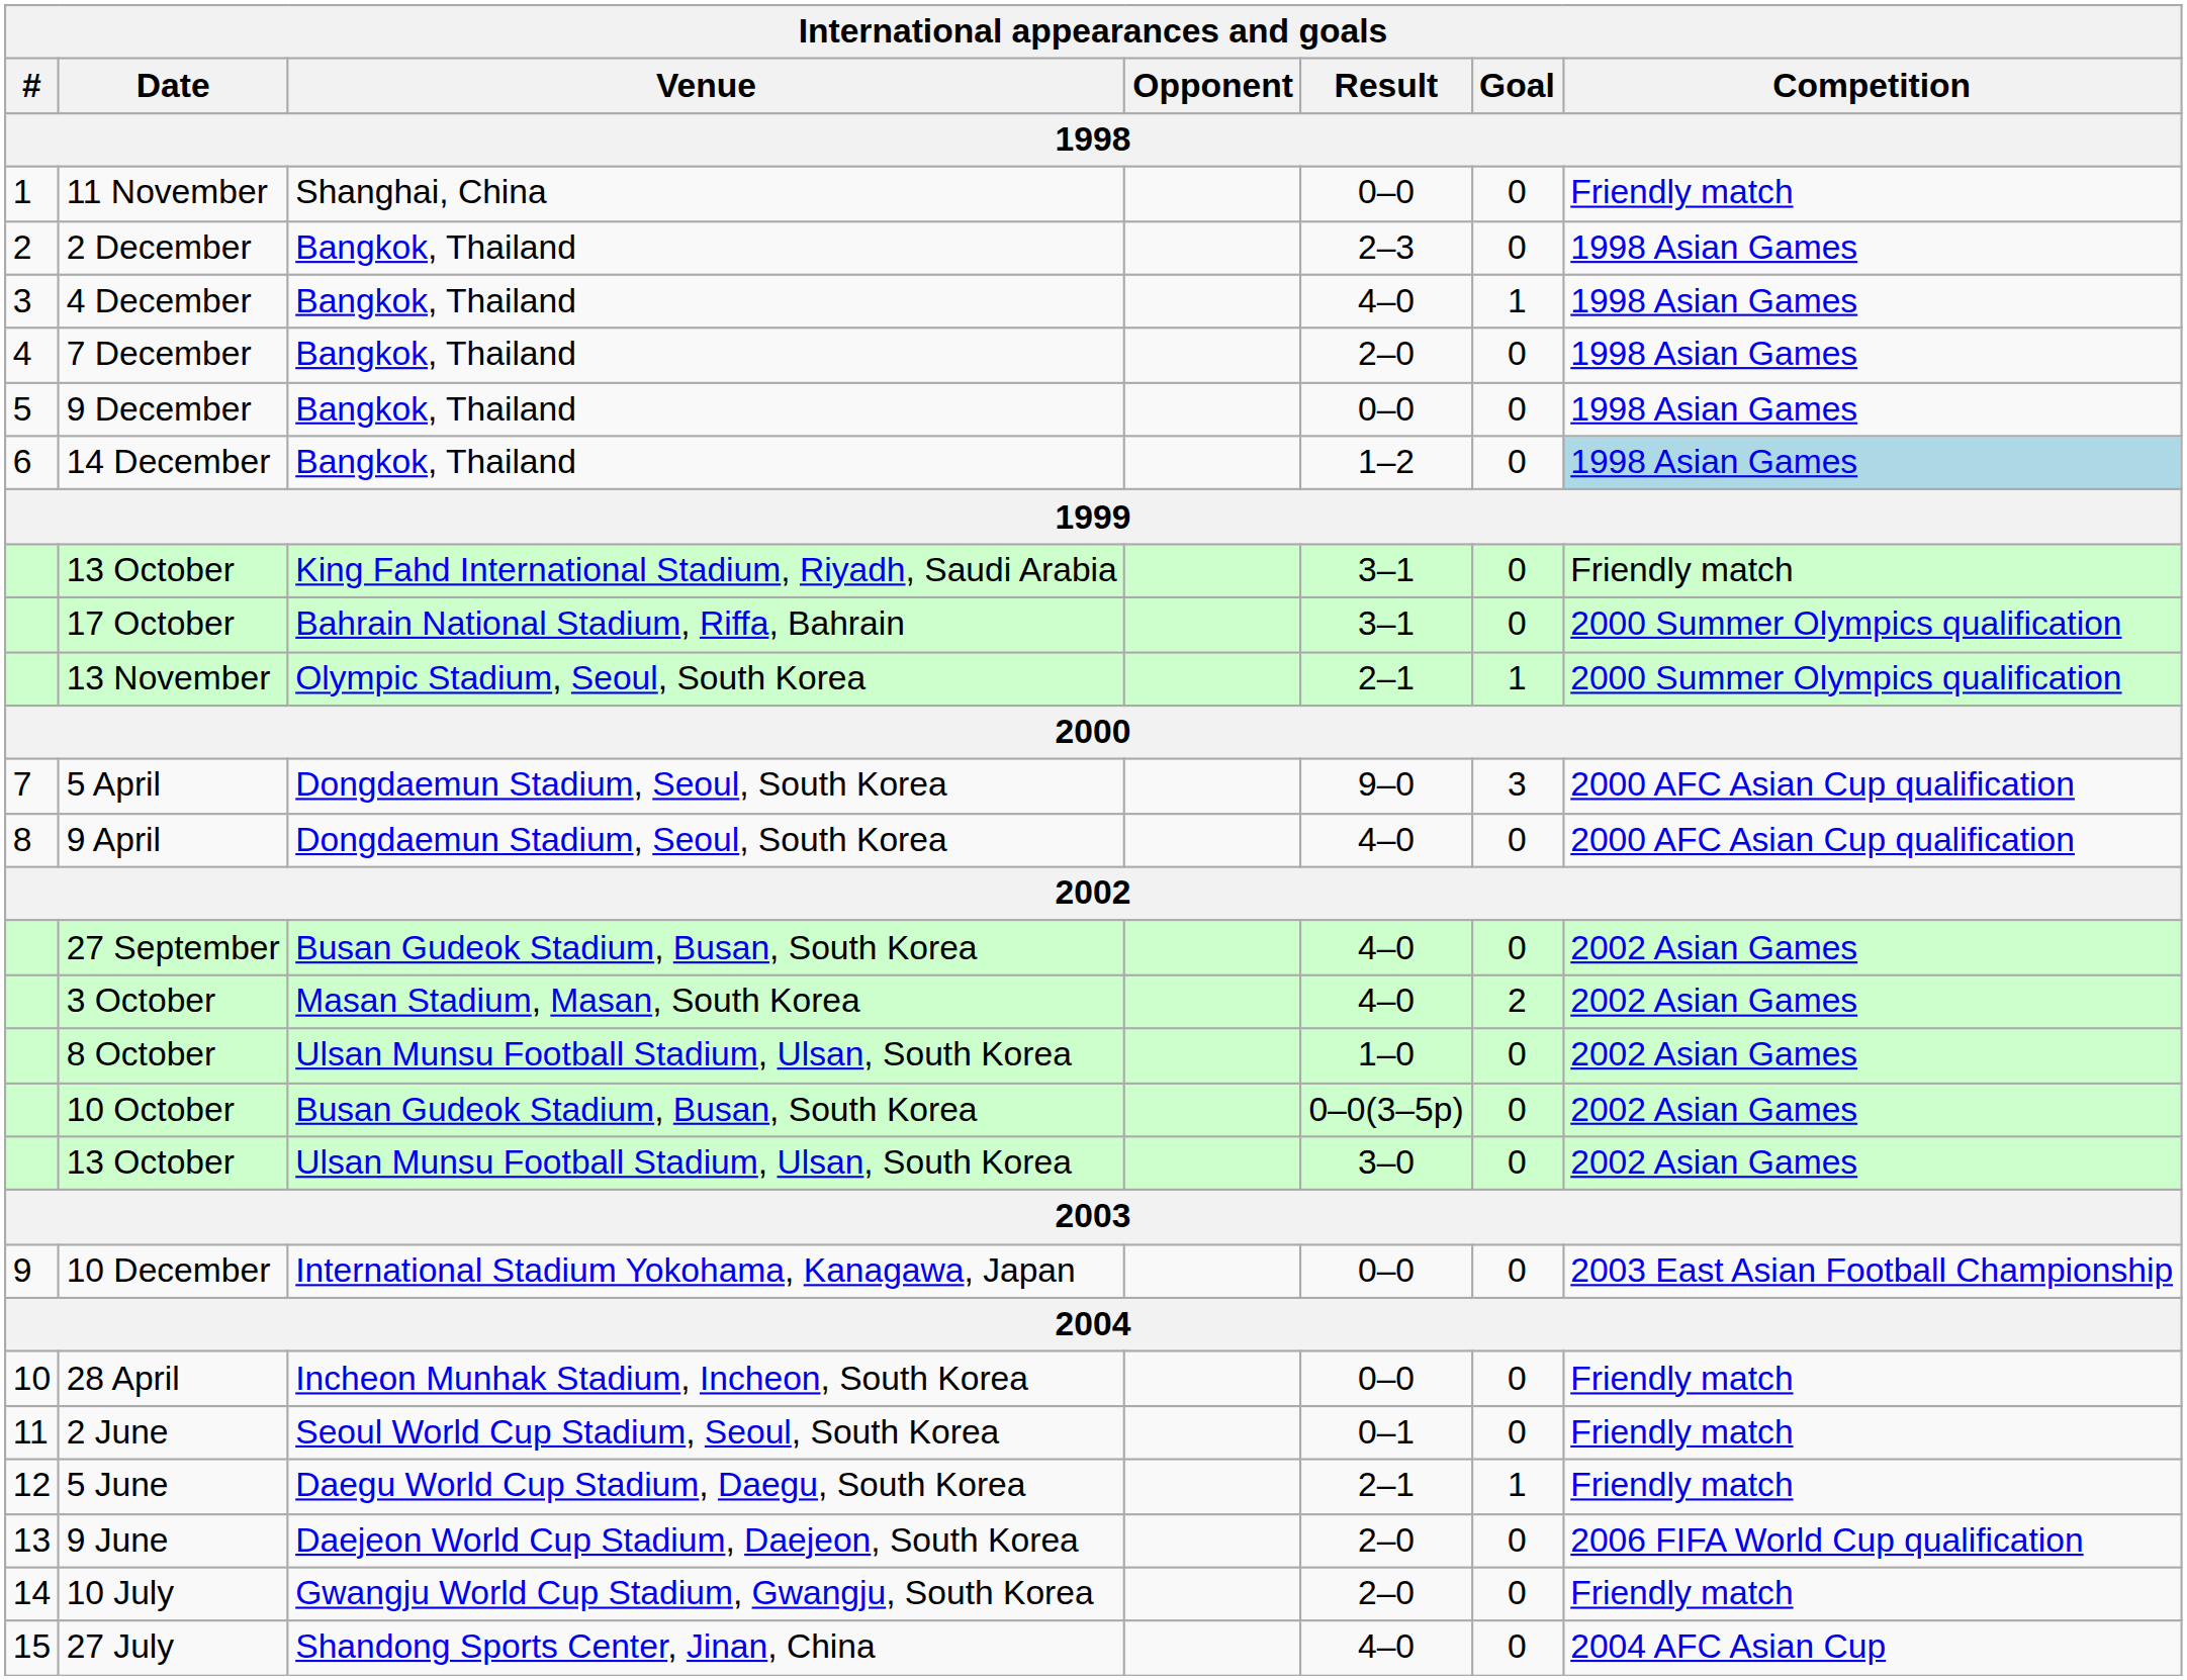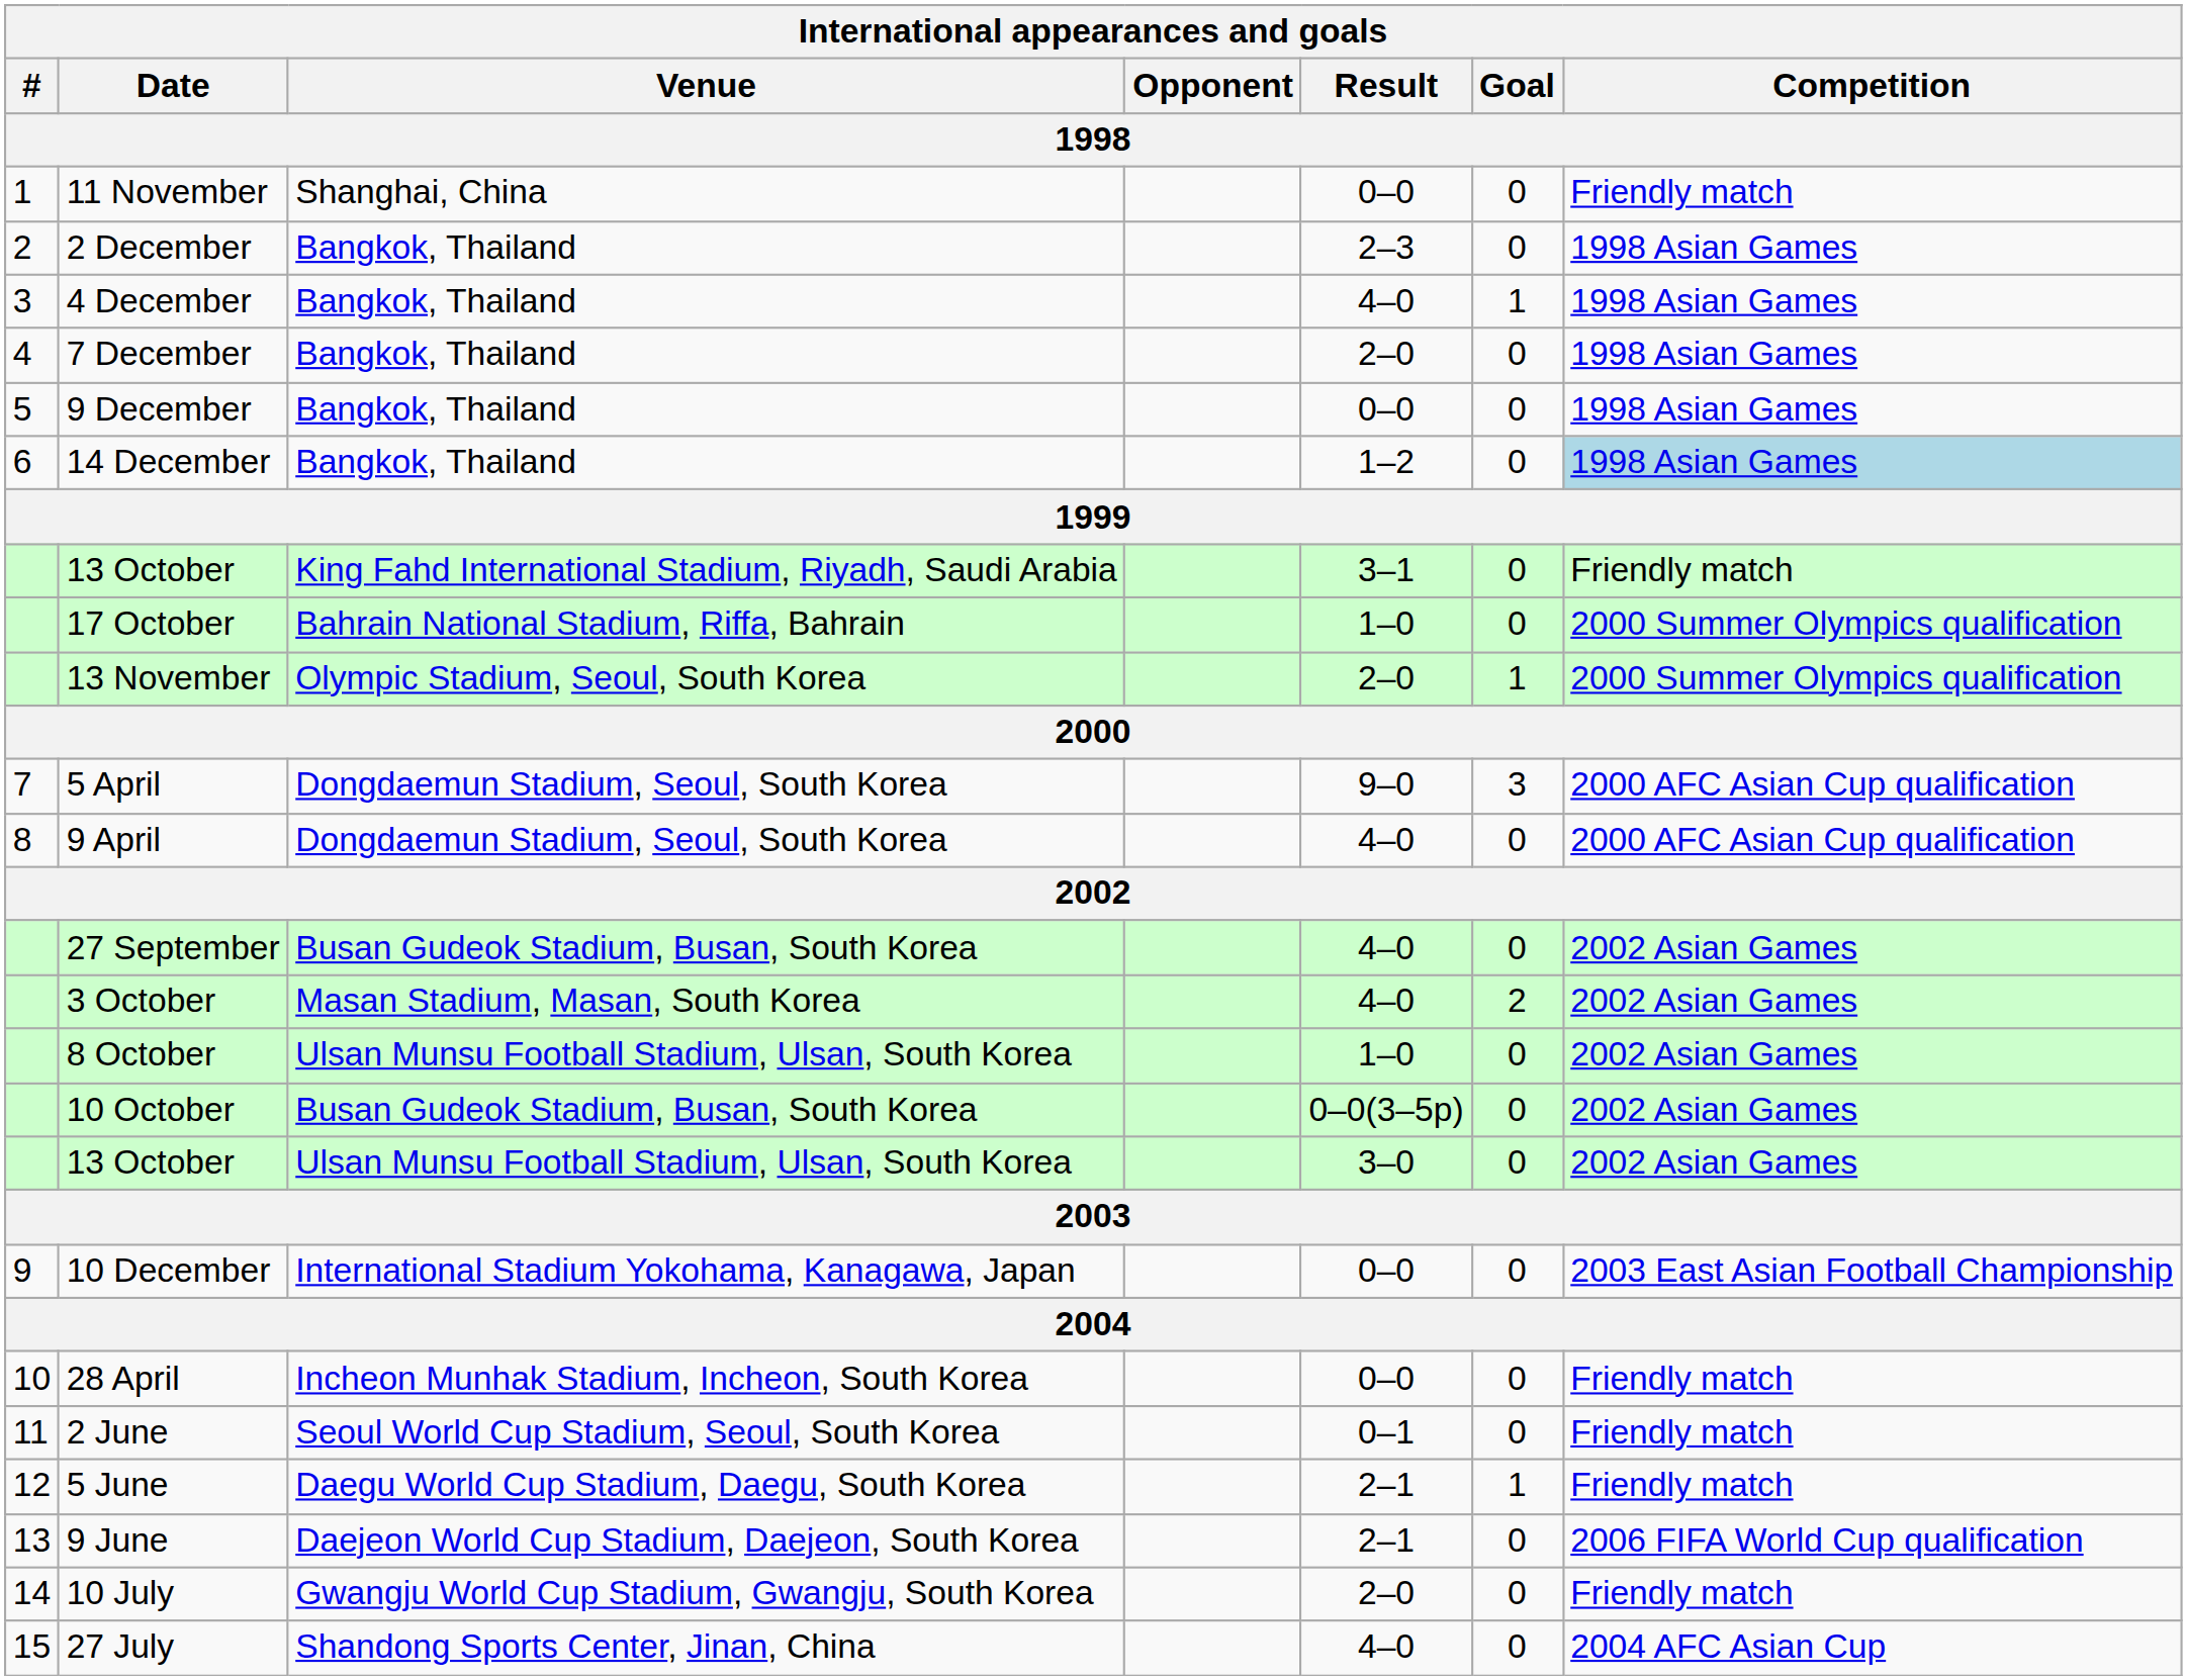 <table class="wikitable collapsible collapsed">
 <tr>
 <th colspan=7>International appearances and goals</th>
 </tr>
 <tr>
 <th>#</th>
 <th>Date</th>
 <th>Venue</th>
 <th>Opponent</th>
 <th>Result</th>
 <th>Goal</th>
 <th>Competition</th>
 </tr>
 <tr>
 <th colspan=7>1998</th>
 </tr>
 <tr>
 <td>1</td>
 <td>11 November</td>
 <td>Shanghai, China</td>
 <td></td>
 <td align=center>0–0</td>
 <td align=center>0</td>
 <td><a href='#'>Friendly match</a></td>
 </tr>
 <tr>
 <td>2</td>
 <td>2 December</td>
 <td><a href='#'>Bangkok</a>, Thailand</td>
 <td></td>
 <td align=center>2–3</td>
 <td align=center>0</td>
 <td><a href='#'>1998 Asian Games</a></td>
 </tr>
 <tr>
 <td>3</td>
 <td>4 December</td>
 <td><a href='#'>Bangkok</a>, Thailand</td>
 <td></td>
 <td align=center>4–0</td>
 <td align=center>1</td>
 <td><a href='#'>1998 Asian Games</a></td>
 </tr>
 <tr>
 <td>4</td>
 <td>7 December</td>
 <td><a href='#'>Bangkok</a>, Thailand</td>
 <td></td>
 <td align=center>2–0</td>
 <td align=center>0</td>
 <td><a href='#'>1998 Asian Games</a></td>
 </tr>
 <tr>
 <td>5</td>
 <td>9 December</td>
 <td><a href='#'>Bangkok</a>, Thailand</td>
 <td></td>
 <td align=center>0–0</td>
 <td align=center>0</td>
 <td><a href='#'>1998 Asian Games</a></td>
 </tr>
 <tr>
 <td>6</td>
 <td>14 December</td>
 <td><a href='#'>Bangkok</a>, Thailand</td>
 <td></td>
 <td align=center>1–2</td>
 <td align=center>0</td>
 <td style="background: lightblue;"><a href='#'>1998 Asian Games</a></td>
 </tr>
 <tr>
 <th colspan=7>1999</th>
 </tr>
 <tr bgcolor=#ccffcc>
 <td></td>
 <td>13 October</td>
 <td><a href='#'>King Fahd International Stadium</a>, <a href='#'>Riyadh</a>, Saudi Arabia</td>
 <td></td>
 <td align=center>3–1</td>
 <td align=center>0</td>
 <td>Friendly match</td>
 </tr>
 <tr bgcolor=#ccffcc>
 <td></td>
 <td>17 October</td>
 <td><a href='#'>Bahrain National Stadium</a>, <a href='#'>Riffa</a>, Bahrain</td>
 <td></td>
-<td align=center>3–1</td>
+<td align=center>1–0</td>
 <td align=center>0</td>
 <td><a href='#'>2000 Summer Olympics qualification</a></td>
 </tr>
 <tr bgcolor=#ccffcc>
 <td></td>
 <td>13 November</td>
 <td><a href='#'>Olympic Stadium</a>, <a href='#'>Seoul</a>, South Korea</td>
 <td></td>
-<td align=center>2–1</td>
+<td align=center>2–0</td>
 <td align=center>1</td>
 <td><a href='#'>2000 Summer Olympics qualification</a></td>
 </tr>
 <tr>
 <th colspan=7>2000</th>
 </tr>
 <tr>
 <td>7</td>
 <td>5 April</td>
 <td><a href='#'>Dongdaemun Stadium</a>, <a href='#'>Seoul</a>, South Korea</td>
 <td></td>
 <td align=center>9–0</td>
 <td align=center>3</td>
 <td><a href='#'>2000 AFC Asian Cup qualification</a></td>
 </tr>
 <tr>
 <td>8</td>
 <td>9 April</td>
 <td><a href='#'>Dongdaemun Stadium</a>, <a href='#'>Seoul</a>, South Korea</td>
 <td></td>
 <td align=center>4–0</td>
 <td align=center>0</td>
 <td><a href='#'>2000 AFC Asian Cup qualification</a></td>
 </tr>
 <tr>
 <th colspan=7>2002</th>
 </tr>
 <tr bgcolor=#ccffcc>
 <td></td>
 <td>27 September</td>
 <td><a href='#'>Busan Gudeok Stadium</a>, <a href='#'>Busan</a>, South Korea</td>
 <td></td>
 <td align=center>4–0</td>
 <td align=center>0</td>
 <td><a href='#'>2002 Asian Games</a></td>
 </tr>
 <tr bgcolor=#ccffcc>
 <td></td>
 <td>3 October</td>
 <td><a href='#'>Masan Stadium</a>, <a href='#'>Masan</a>, South Korea</td>
 <td></td>
 <td align=center>4–0</td>
 <td align=center>2</td>
 <td><a href='#'>2002 Asian Games</a></td>
 </tr>
 <tr bgcolor=#ccffcc>
 <td></td>
 <td>8 October</td>
 <td><a href='#'>Ulsan Munsu Football Stadium</a>, <a href='#'>Ulsan</a>, South Korea</td>
 <td></td>
 <td align=center>1–0</td>
 <td align=center>0</td>
 <td><a href='#'>2002 Asian Games</a></td>
 </tr>
 <tr bgcolor=#ccffcc>
 <td></td>
 <td>10 October</td>
 <td><a href='#'>Busan Gudeok Stadium</a>, <a href='#'>Busan</a>, South Korea</td>
 <td></td>
 <td align=center>0–0(3–5p)</td>
 <td align=center>0</td>
 <td><a href='#'>2002 Asian Games</a></td>
 </tr>
 <tr bgcolor=#ccffcc>
 <td></td>
 <td>13 October</td>
 <td><a href='#'>Ulsan Munsu Football Stadium</a>, <a href='#'>Ulsan</a>, South Korea</td>
 <td></td>
 <td align=center>3–0</td>
 <td align=center>0</td>
 <td><a href='#'>2002 Asian Games</a></td>
 </tr>
 <tr>
 <th colspan=7>2003</th>
 </tr>
 <tr>
 <td>9</td>
 <td>10 December</td>
 <td><a href='#'>International Stadium Yokohama</a>, <a href='#'>Kanagawa</a>, Japan</td>
 <td></td>
 <td align=center>0–0</td>
 <td align=center>0</td>
 <td><a href='#'>2003 East Asian Football Championship</a></td>
 </tr>
 <tr>
 <th colspan=7>2004</th>
 </tr>
 <tr>
 <td>10</td>
 <td>28 April</td>
 <td><a href='#'>Incheon Munhak Stadium</a>, <a href='#'>Incheon</a>, South Korea</td>
 <td></td>
 <td align=center>0–0</td>
 <td align=center>0</td>
 <td><a href='#'>Friendly match</a></td>
 </tr>
 <tr>
 <td>11</td>
 <td>2 June</td>
 <td><a href='#'>Seoul World Cup Stadium</a>, <a href='#'>Seoul</a>, South Korea</td>
 <td></td>
 <td align=center>0–1</td>
 <td align=center>0</td>
 <td><a href='#'>Friendly match</a></td>
 </tr>
 <tr>
 <td>12</td>
 <td>5 June</td>
 <td><a href='#'>Daegu World Cup Stadium</a>, <a href='#'>Daegu</a>, South Korea</td>
 <td></td>
 <td align=center>2–1</td>
 <td align=center>1</td>
 <td><a href='#'>Friendly match</a></td>
 </tr>
 <tr>
 <td>13</td>
 <td>9 June</td>
 <td><a href='#'>Daejeon World Cup Stadium</a>, <a href='#'>Daejeon</a>, South Korea</td>
 <td></td>
-<td align=center>2–0</td>
+<td align=center>2–1</td>
 <td align=center>0</td>
 <td><a href='#'>2006 FIFA World Cup qualification</a></td>
 </tr>
 <tr>
 <td>14</td>
 <td>10 July</td>
 <td><a href='#'>Gwangju World Cup Stadium</a>, <a href='#'>Gwangju</a>, South Korea</td>
 <td></td>
 <td align=center>2–0</td>
 <td align=center>0</td>
 <td><a href='#'>Friendly match</a></td>
 </tr>
 <tr>
 <td>15</td>
 <td>27 July</td>
 <td><a href='#'>Shandong Sports Center</a>, <a href='#'>Jinan</a>, China</td>
 <td></td>
 <td align=center>4–0</td>
 <td align=center>0</td>
 <td><a href='#'>2004 AFC Asian Cup</a></td>
 </tr>
 </table>
